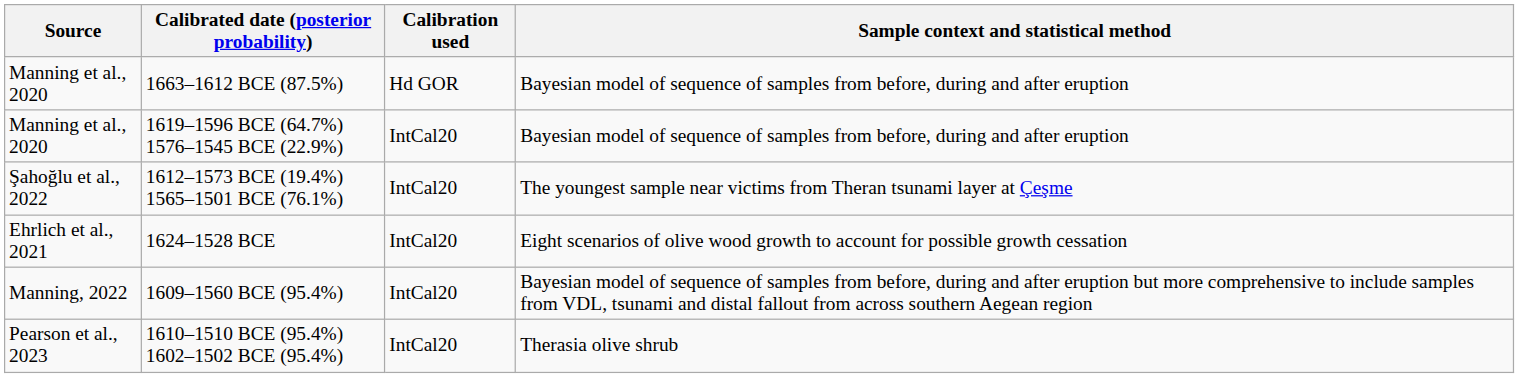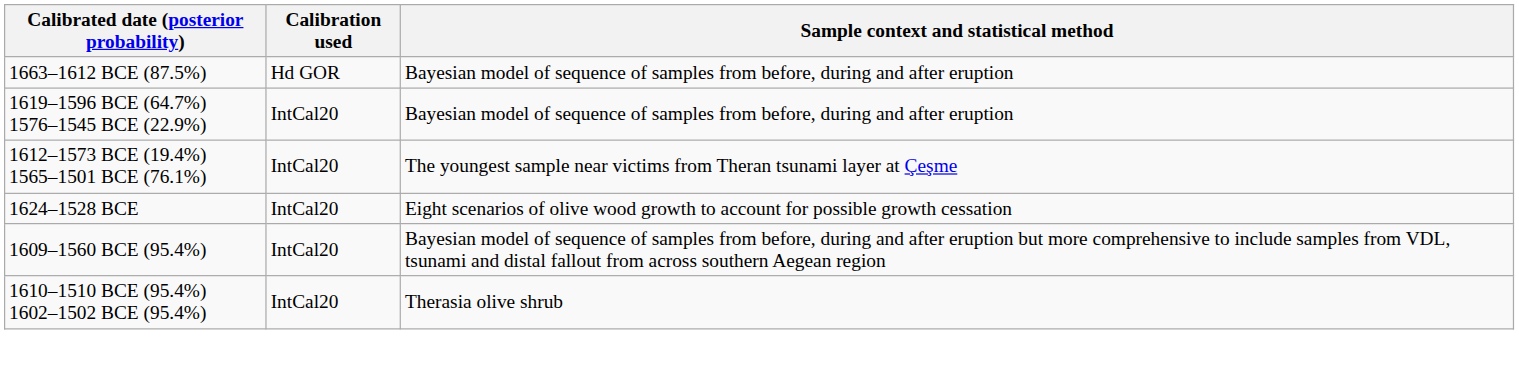 <table class="wikitable">
 <tr>
-<th>Source</th>
 <th>Calibrated date (<a href='#'>posterior probability</a>)</th>
 <th>Calibration used</th>
 <th>Sample context and statistical method</th>
 </tr>
 <tr>
-<td>Manning et al., 2020</td>
 <td>1663–1612 BCE (87.5%)</td>
 <td>Hd GOR</td>
 <td>Bayesian model of sequence of samples from before, during and after eruption</td>
 </tr>
 <tr>
-<td>Manning et al., 2020</td>
 <td>1619–1596 BCE (64.7%)<br>1576–1545 BCE (22.9%)</td>
 <td>IntCal20</td>
 <td>Bayesian model of sequence of samples from before, during and after eruption</td>
 </tr>
 <tr>
-<td>Şahoğlu et al., 2022</td>
 <td>1612–1573 BCE (19.4%)<br>1565–1501 BCE (76.1%)</td>
 <td>IntCal20</td>
 <td>The youngest sample near victims from Theran tsunami layer at <a href='#'>Çeşme</a></td>
 </tr>
 <tr>
-<td>Ehrlich et al., 2021</td>
 <td>1624–1528 BCE</td>
 <td>IntCal20</td>
 <td>Eight scenarios of olive wood growth to account for possible growth cessation</td>
 </tr>
 <tr>
-<td>Manning, 2022</td>
 <td>1609–1560 BCE (95.4%)</td>
 <td>IntCal20</td>
 <td>Bayesian model of sequence of samples from before, during and after eruption but more comprehensive to include samples from VDL, tsunami and distal fallout from across southern Aegean region</td>
 </tr>
 <tr>
-<td>Pearson et al., 2023</td>
 <td>1610–1510 BCE (95.4%)<br>1602–1502 BCE (95.4%)</td>
 <td>IntCal20</td>
 <td>Therasia olive shrub</td>
 </tr>
 </table>
